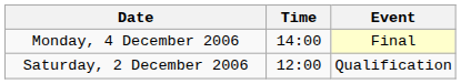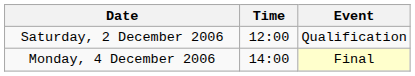 <table class = "wikitable" style="text-align:center;">
 <tr>
 <th width=220>Date</th>
 <th width=50>Time</th>
 <th width=100>Event</th>
 </tr>
 <tr>
+<td>Saturday, 2 December 2006</td>
+<td>12:00</td>
+<td>Qualification</td>
+</tr>
+<tr>
 <td>Monday, 4 December 2006</td>
 <td>14:00</td>
 <td bgcolor=ffffcc>Final</td>
 </tr>
-<tr>
-<td>Saturday, 2 December 2006</td>
-<td>12:00</td>
-<td>Qualification</td>
-</tr>
 </table>
